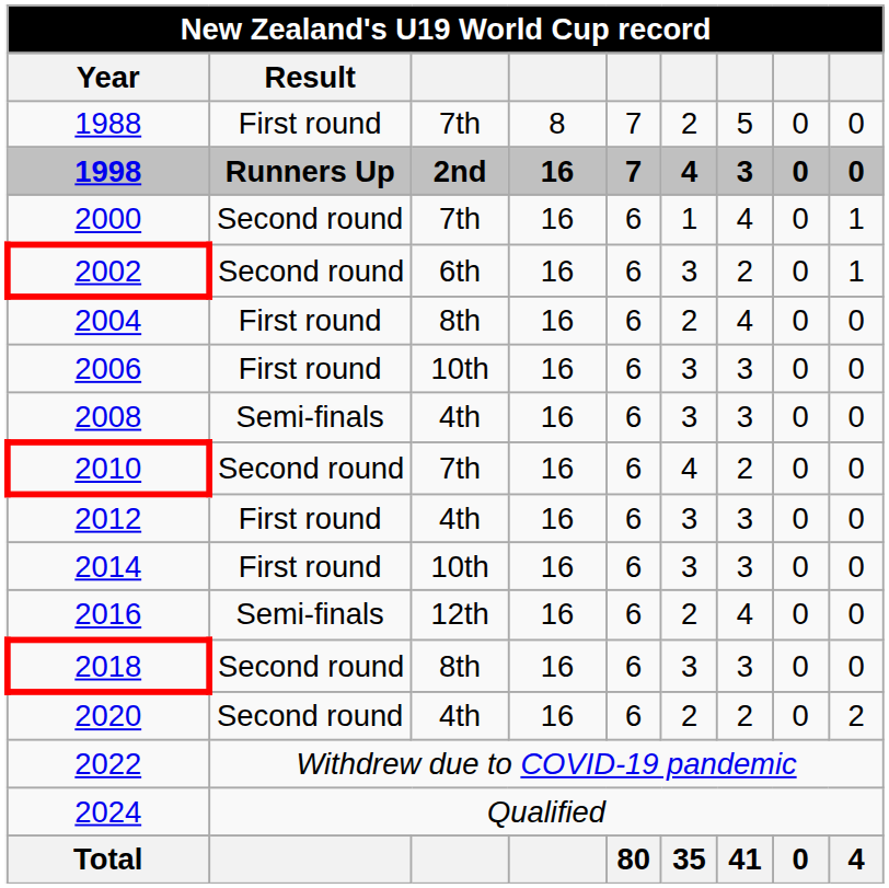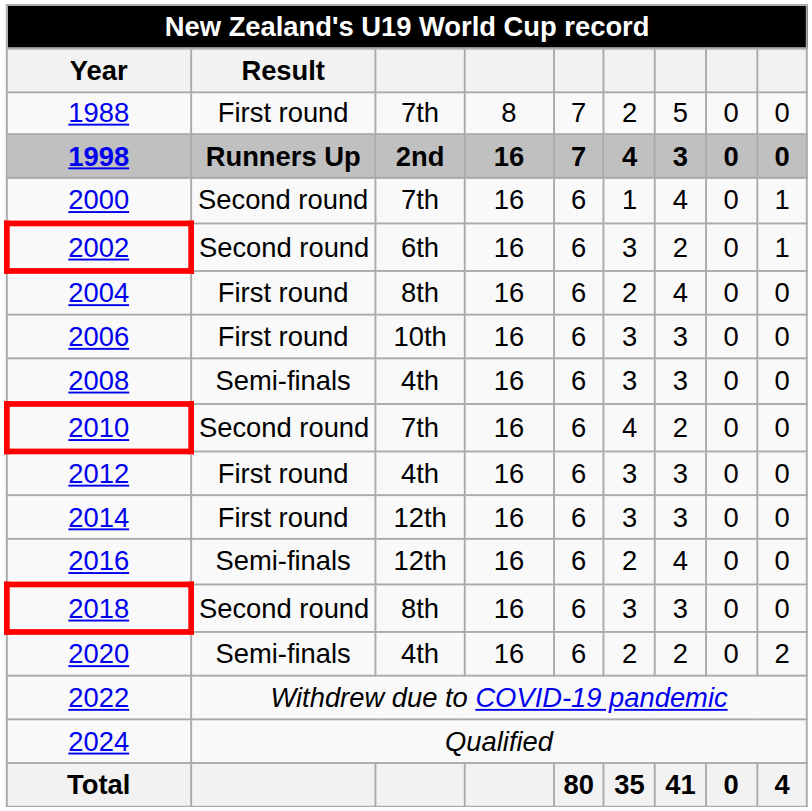 <table class="wikitable" style="font-size:90%; text-align:center;">
 <tr>
 <th style="color:white; background:black;" colspan=9>New Zealand's U19 World Cup record</th>
 </tr>
 <tr>
 <th width="90">Year</th>
 <th>Result</th>
 <th width="40"></th>
 <th width="40"></th>
 <th width="20"></th>
 <th width="20"></th>
 <th width="20"></th>
 <th width="20"></th>
 <th width="20"></th>
 </tr>
 <tr>
 <td> <a href='#'>1988</a></td>
 <td>First round</td>
 <td>7th</td>
 <td>8</td>
 <td>7</td>
 <td>2</td>
 <td>5</td>
 <td>0</td>
 <td>0</td>
 </tr>
 <tr style="background:silver">
 <td><strong> <a href='#'>1998</a></strong></td>
 <td><strong>Runners Up</strong></td>
 <td><strong>2nd</strong></td>
 <td><strong>16</strong></td>
 <td><strong>7</strong></td>
 <td><strong>4</strong></td>
 <td><strong>3</strong></td>
 <td><strong>0</strong></td>
 <td><strong>0</strong></td>
 </tr>
 <tr>
 <td> <a href='#'>2000</a></td>
 <td>Second round</td>
 <td>7th</td>
 <td>16</td>
 <td>6</td>
 <td>1</td>
 <td>4</td>
 <td>0</td>
 <td>1</td>
 </tr>
 <tr>
 <td style="border: 3px solid red"> <a href='#'>2002</a></td>
 <td>Second round</td>
 <td>6th</td>
 <td>16</td>
 <td>6</td>
 <td>3</td>
 <td>2</td>
 <td>0</td>
 <td>1</td>
 </tr>
 <tr>
 <td> <a href='#'>2004</a></td>
 <td>First round</td>
 <td>8th</td>
 <td>16</td>
 <td>6</td>
 <td>2</td>
 <td>4</td>
 <td>0</td>
 <td>0</td>
 </tr>
 <tr>
 <td> <a href='#'>2006</a></td>
 <td>First round</td>
 <td>10th</td>
 <td>16</td>
 <td>6</td>
 <td>3</td>
 <td>3</td>
 <td>0</td>
 <td>0</td>
 </tr>
 <tr>
 <td> <a href='#'>2008</a></td>
 <td>Semi-finals</td>
 <td>4th</td>
 <td>16</td>
 <td>6</td>
 <td>3</td>
 <td>3</td>
 <td>0</td>
 <td>0</td>
 </tr>
 <tr>
 <td style="border: 3px solid red"> <a href='#'>2010</a></td>
 <td>Second round</td>
 <td>7th</td>
 <td>16</td>
 <td>6</td>
 <td>4</td>
 <td>2</td>
 <td>0</td>
 <td>0</td>
 </tr>
 <tr>
 <td> <a href='#'>2012</a></td>
 <td>First round</td>
 <td>4th</td>
 <td>16</td>
 <td>6</td>
 <td>3</td>
 <td>3</td>
 <td>0</td>
 <td>0</td>
 </tr>
 <tr>
 <td> <a href='#'>2014</a></td>
 <td>First round</td>
-<td>10th</td>
+<td>12th</td>
 <td>16</td>
 <td>6</td>
 <td>3</td>
 <td>3</td>
 <td>0</td>
 <td>0</td>
 </tr>
 <tr>
 <td> <a href='#'>2016</a></td>
 <td>Semi-finals</td>
 <td>12th</td>
 <td>16</td>
 <td>6</td>
 <td>2</td>
 <td>4</td>
 <td>0</td>
 <td>0</td>
 </tr>
 <tr>
 <td style="border: 3px solid red"> <a href='#'>2018</a></td>
 <td>Second round</td>
 <td>8th</td>
 <td>16</td>
 <td>6</td>
 <td>3</td>
 <td>3</td>
 <td>0</td>
 <td>0</td>
 </tr>
 <tr>
 <td> <a href='#'>2020</a></td>
-<td>Second round</td>
+<td>Semi-finals</td>
 <td>4th</td>
 <td>16</td>
 <td>6</td>
 <td>2</td>
 <td>2</td>
 <td>0</td>
 <td>2</td>
 </tr>
 <tr>
 <td> <a href='#'>2022</a></td>
 <td colspan=8><em>Withdrew due to <a href='#'>COVID-19 pandemic</a></em></td>
 </tr>
 <tr>
 <td> <a href='#'>2024</a></td>
 <td colspan=8><em>Qualified</em></td>
 </tr>
 <tr>
 <th>Total</th>
 <th></th>
 <th></th>
 <th></th>
 <th>80</th>
 <th>35</th>
 <th>41</th>
 <th>0</th>
 <th>4</th>
 </tr>
 </table>
